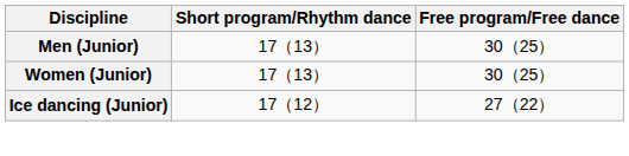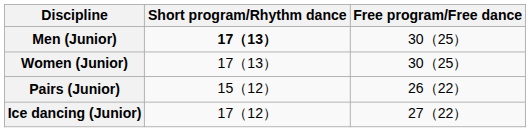 <table class="wikitable unsortable" style="text-align:center;">
 <tr>
 <th scope="col">Discipline</th>
 <th scope="col">Short program/Rhythm dance</th>
 <th scope="col">Free program/Free dance</th>
 </tr>
 <tr>
 <th scope="row">Men (Junior)</th>
-<td>17（13）</td>
+<td><strong>17（13）</strong></td>
 <td>30（25）</td>
 </tr>
 <tr>
 <th scope="row">Women (Junior)</th>
 <td>17（13）</td>
 <td>30（25）</td>
 </tr>
 <tr>
+<th scope="row">Pairs (Junior)</th>
+<td>15（12）</td>
+<td>26（22）</td>
+</tr>
+<tr>
 <th scope="row">Ice dancing (Junior)</th>
 <td>17（12）</td>
 <td>27（22）</td>
 </tr>
 </table>
